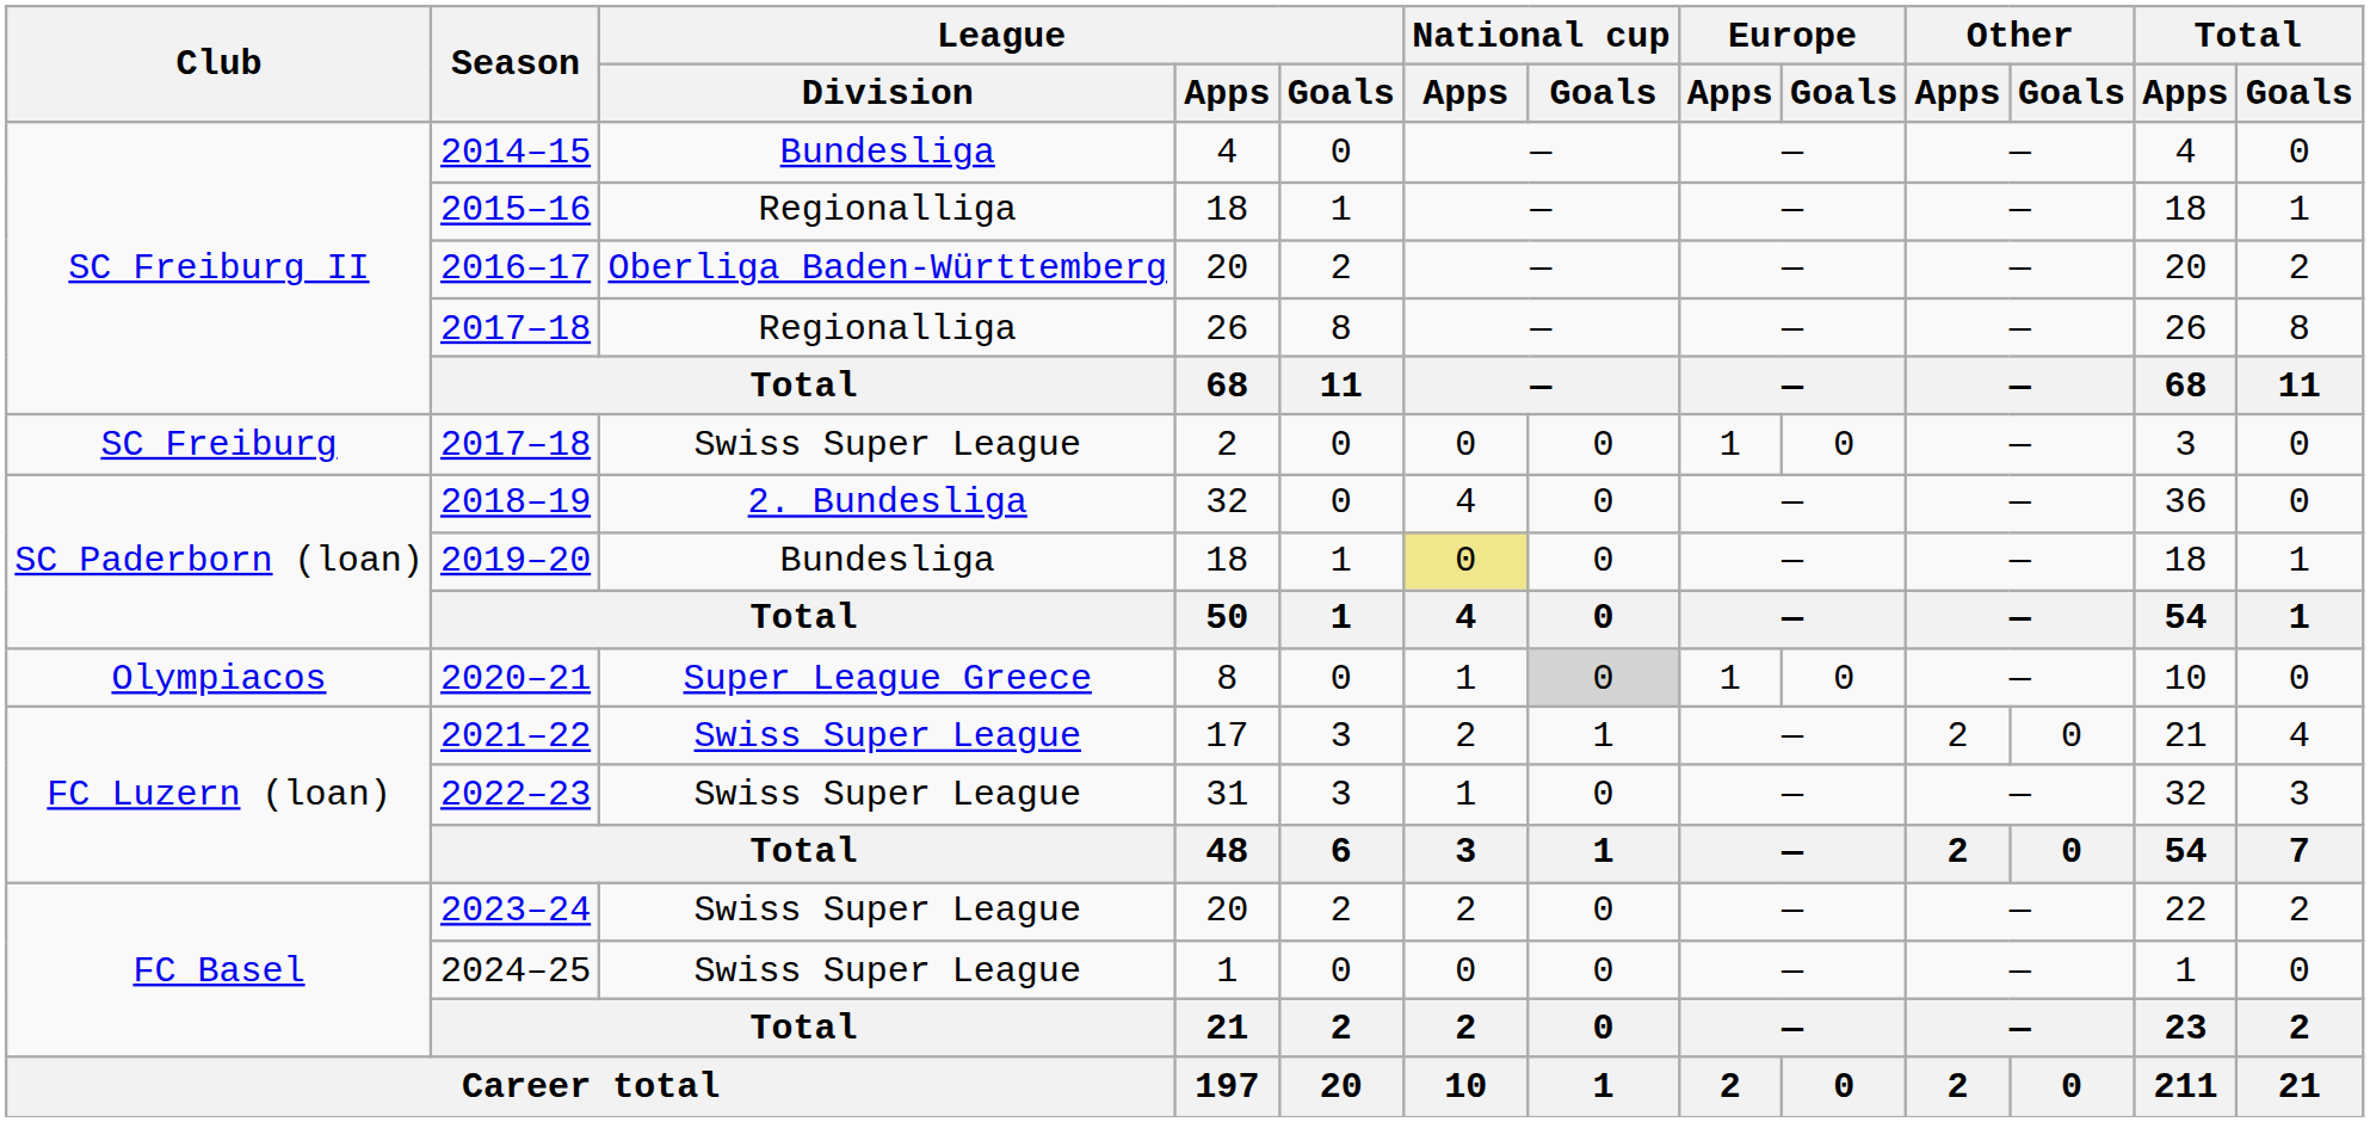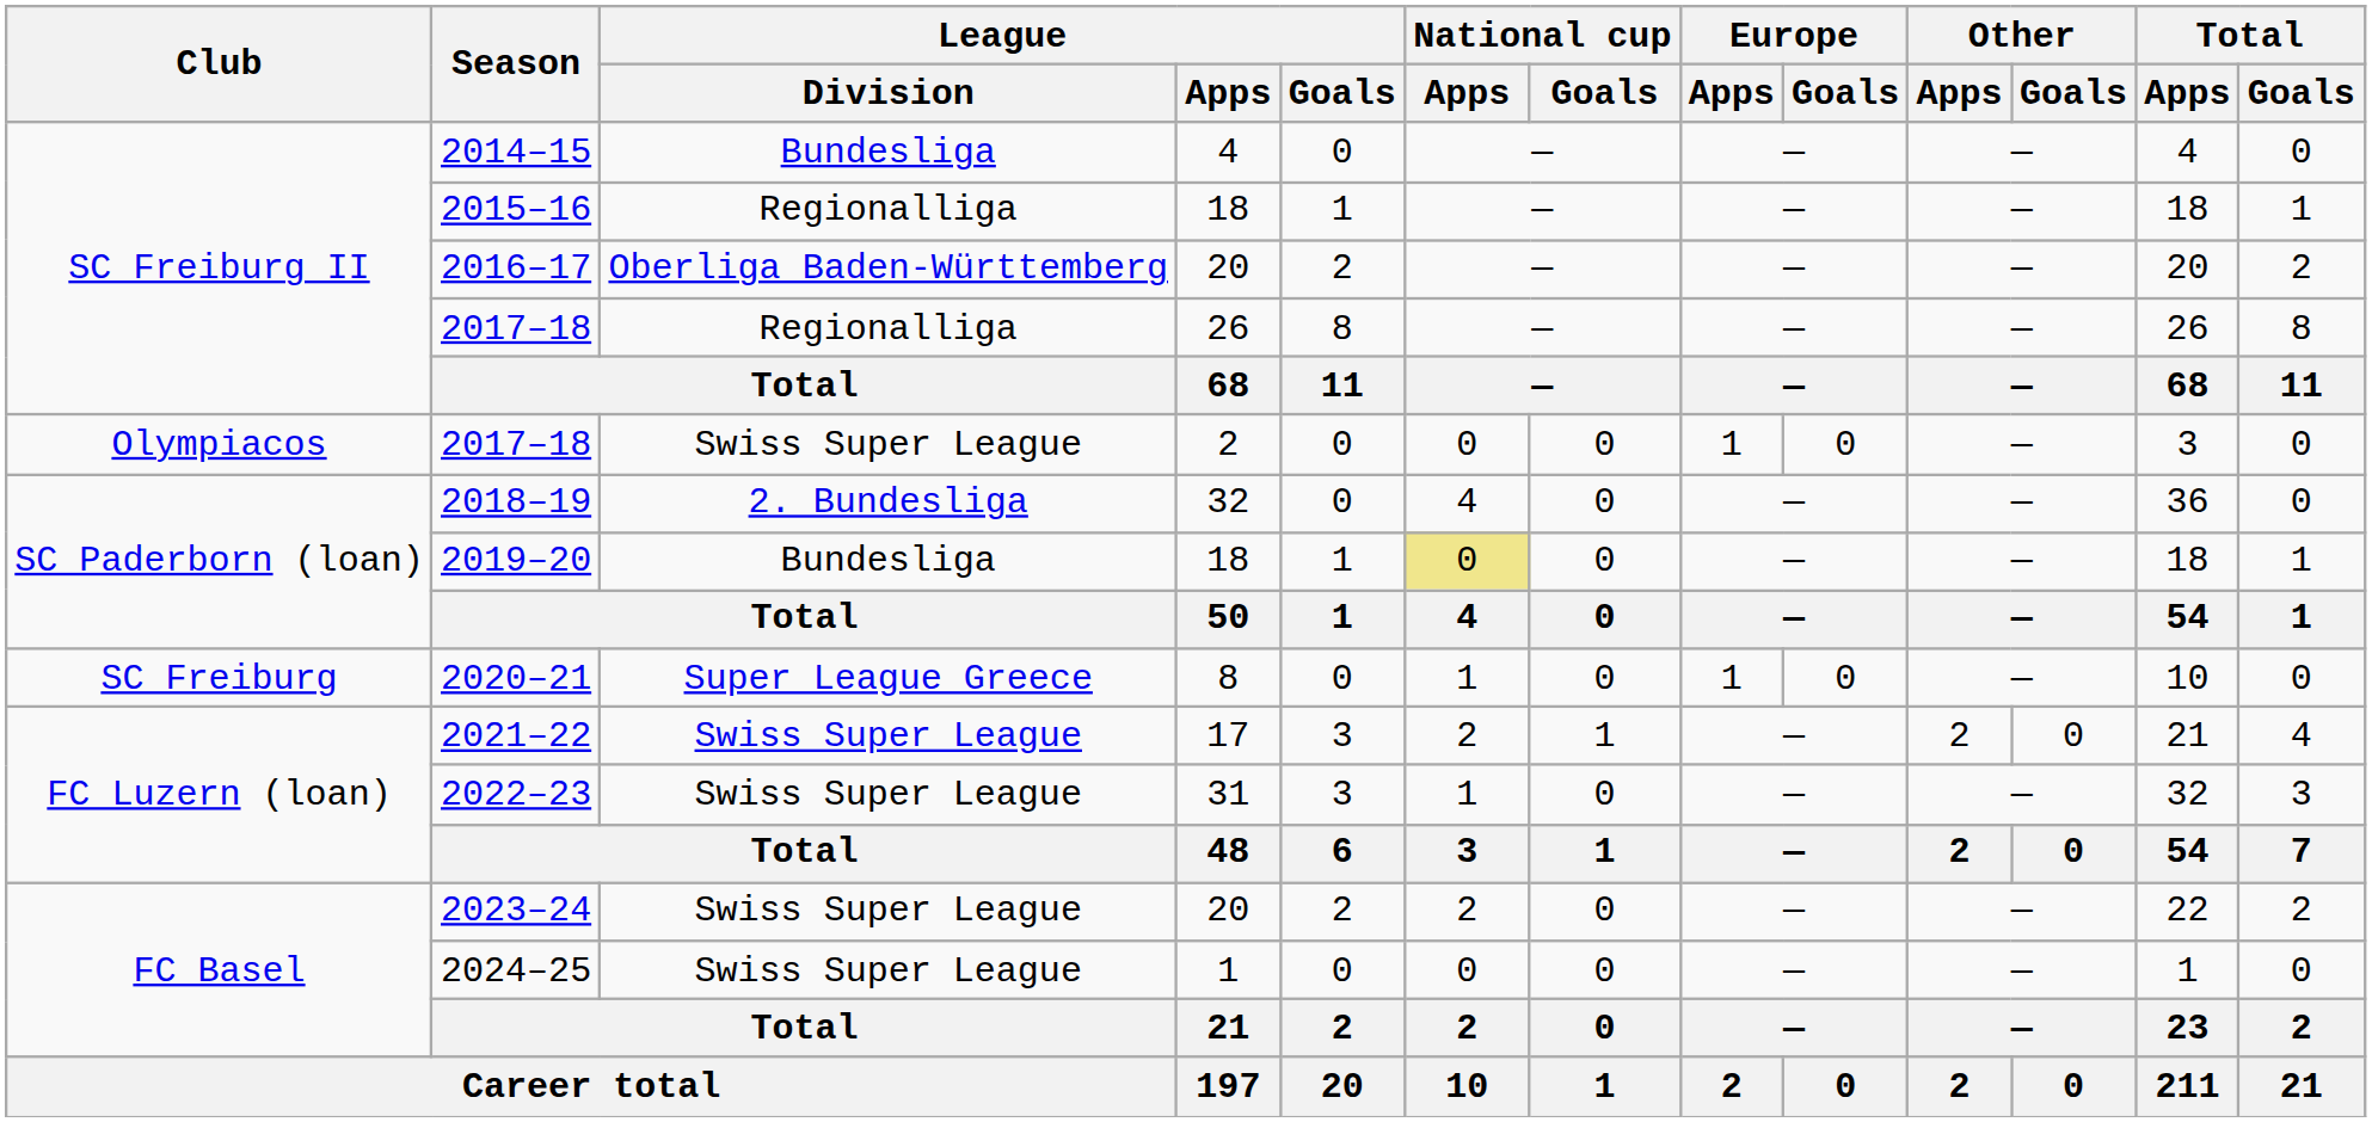 <table class="wikitable" style="text-align:center">
 <tr>
 <th rowspan="2">Club</th>
 <th rowspan="2">Season</th>
 <th colspan="3">League</th>
 <th colspan="2">National cup</th>
 <th colspan="2">Europe</th>
 <th colspan="2">Other</th>
 <th colspan="2">Total</th>
 </tr>
 <tr>
 <th>Division</th>
 <th>Apps</th>
 <th>Goals</th>
 <th>Apps</th>
 <th>Goals</th>
 <th>Apps</th>
 <th>Goals</th>
 <th>Apps</th>
 <th>Goals</th>
 <th>Apps</th>
 <th>Goals</th>
 </tr>
 <tr>
 <td rowspan="5"><a href='#'>SC Freiburg II</a></td>
 <td><a href='#'>2014–15</a></td>
 <td><a href='#'>Bundesliga</a></td>
 <td>4</td>
 <td>0</td>
 <td colspan="2">—</td>
 <td colspan="2">—</td>
 <td colspan="2">—</td>
 <td>4</td>
 <td>0</td>
 </tr>
 <tr>
 <td><a href='#'>2015–16</a></td>
 <td>Regionalliga</td>
 <td>18</td>
 <td>1</td>
 <td colspan="2">—</td>
 <td colspan="2">—</td>
 <td colspan="2">—</td>
 <td>18</td>
 <td>1</td>
 </tr>
 <tr>
 <td><a href='#'>2016–17</a></td>
 <td><a href='#'>Oberliga Baden-Württemberg</a></td>
 <td>20</td>
 <td>2</td>
 <td colspan="2">—</td>
 <td colspan="2">—</td>
 <td colspan="2">—</td>
 <td>20</td>
 <td>2</td>
 </tr>
 <tr>
 <td><a href='#'>2017–18</a></td>
 <td>Regionalliga</td>
 <td>26</td>
 <td>8</td>
 <td colspan="2">—</td>
 <td colspan="2">—</td>
 <td colspan="2">—</td>
 <td>26</td>
 <td>8</td>
 </tr>
 <tr>
 <th colspan="2">Total</th>
 <th>68</th>
 <th>11</th>
 <th colspan="2">—</th>
 <th colspan="2">—</th>
 <th colspan="2">—</th>
 <th>68</th>
 <th>11</th>
 </tr>
 <tr>
-<td><a href='#'>SC Freiburg</a></td>
+<td><a href='#'>Olympiacos</a></td>
 <td><a href='#'>2017–18</a></td>
 <td>Swiss Super League</td>
 <td>2</td>
 <td>0</td>
 <td>0</td>
 <td>0</td>
 <td>1</td>
 <td>0</td>
 <td colspan="2">—</td>
 <td>3</td>
 <td>0</td>
 </tr>
 <tr>
 <td rowspan="3"><a href='#'>SC Paderborn</a> (loan)</td>
 <td><a href='#'>2018–19</a></td>
 <td><a href='#'>2. Bundesliga</a></td>
 <td>32</td>
 <td>0</td>
 <td>4</td>
 <td>0</td>
 <td colspan="2">—</td>
 <td colspan="2">—</td>
 <td>36</td>
 <td>0</td>
 </tr>
 <tr>
 <td><a href='#'>2019–20</a></td>
 <td>Bundesliga</td>
 <td>18</td>
 <td>1</td>
 <td style="background: khaki;">0</td>
 <td>0</td>
 <td colspan="2">—</td>
 <td colspan="2">—</td>
 <td>18</td>
 <td>1</td>
 </tr>
 <tr>
 <th colspan="2">Total</th>
 <th>50</th>
 <th>1</th>
 <th>4</th>
 <th>0</th>
 <th colspan="2">—</th>
 <th colspan="2">—</th>
 <th>54</th>
 <th>1</th>
 </tr>
 <tr>
-<td><a href='#'>Olympiacos</a></td>
+<td><a href='#'>SC Freiburg</a></td>
 <td><a href='#'>2020–21</a></td>
 <td><a href='#'>Super League Greece</a></td>
 <td>8</td>
 <td>0</td>
 <td>1</td>
-<td style="background: lightgrey;">0</td>
+<td>0</td>
 <td>1</td>
 <td>0</td>
 <td colspan="2">—</td>
 <td>10</td>
 <td>0</td>
 </tr>
 <tr>
 <td rowspan="3"><a href='#'>FC Luzern</a> (loan)</td>
 <td><a href='#'>2021–22</a></td>
 <td><a href='#'>Swiss Super League</a></td>
 <td>17</td>
 <td>3</td>
 <td>2</td>
 <td>1</td>
 <td colspan="2">—</td>
 <td>2</td>
 <td>0</td>
 <td>21</td>
 <td>4</td>
 </tr>
 <tr>
 <td><a href='#'>2022–23</a></td>
 <td>Swiss Super League</td>
 <td>31</td>
 <td>3</td>
 <td>1</td>
 <td>0</td>
 <td colspan="2">—</td>
 <td colspan="2">—</td>
 <td>32</td>
 <td>3</td>
 </tr>
 <tr>
 <th colspan="2">Total</th>
 <th>48</th>
 <th>6</th>
 <th>3</th>
 <th>1</th>
 <th colspan="2">—</th>
 <th>2</th>
 <th>0</th>
 <th>54</th>
 <th>7</th>
 </tr>
 <tr>
 <td rowspan="3"><a href='#'>FC Basel</a></td>
 <td><a href='#'>2023–24</a></td>
 <td>Swiss Super League</td>
 <td>20</td>
 <td>2</td>
 <td>2</td>
 <td>0</td>
 <td colspan="2">—</td>
 <td colspan="2">—</td>
 <td>22</td>
 <td>2</td>
 </tr>
 <tr>
 <td>2024–25</td>
 <td>Swiss Super League</td>
 <td>1</td>
 <td>0</td>
 <td>0</td>
 <td>0</td>
 <td colspan="2">—</td>
 <td colspan="2">—</td>
 <td>1</td>
 <td>0</td>
 </tr>
 <tr>
 <th colspan="2">Total</th>
 <th>21</th>
 <th>2</th>
 <th>2</th>
 <th>0</th>
 <th colspan="2">—</th>
 <th colspan="2">—</th>
 <th>23</th>
 <th>2</th>
 </tr>
 <tr>
 <th colspan="3">Career total</th>
 <th>197</th>
 <th>20</th>
 <th>10</th>
 <th>1</th>
 <th>2</th>
 <th>0</th>
 <th>2</th>
 <th>0</th>
 <th>211</th>
 <th>21</th>
 </tr>
 </table>
